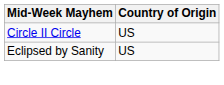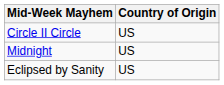 <table class="wikitable">
 <tr>
 <th>Mid-Week Mayhem</th>
 <th>Country of Origin</th>
 </tr>
 <tr>
 <td><a href='#'>Circle II Circle</a></td>
 <td>US</td>
 </tr>
 <tr>
+<td><a href='#'>Midnight</a></td>
+<td>US</td>
+</tr>
+<tr>
 <td>Eclipsed by Sanity</td>
 <td>US</td>
 </tr>
 </table>
